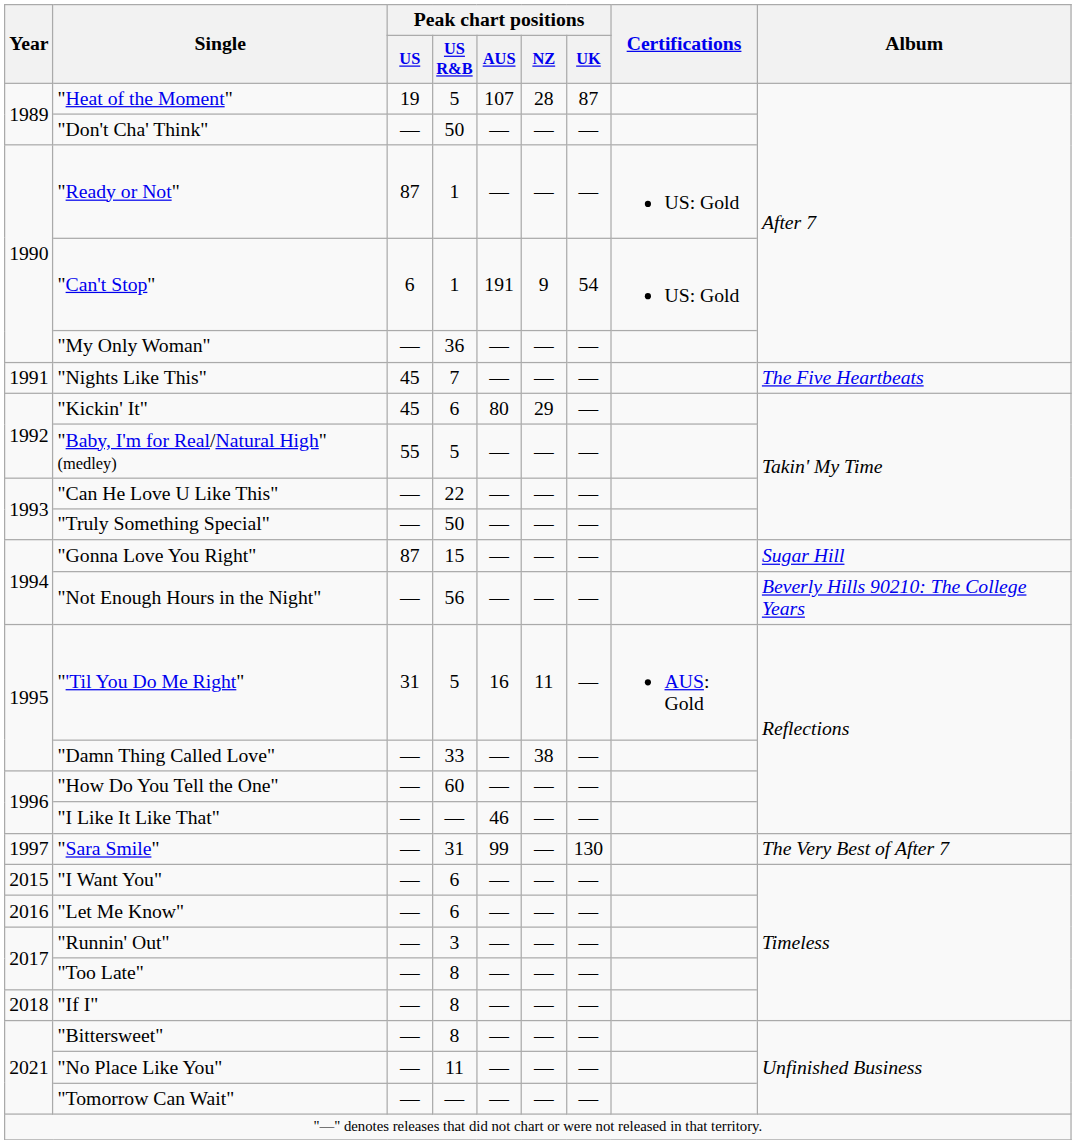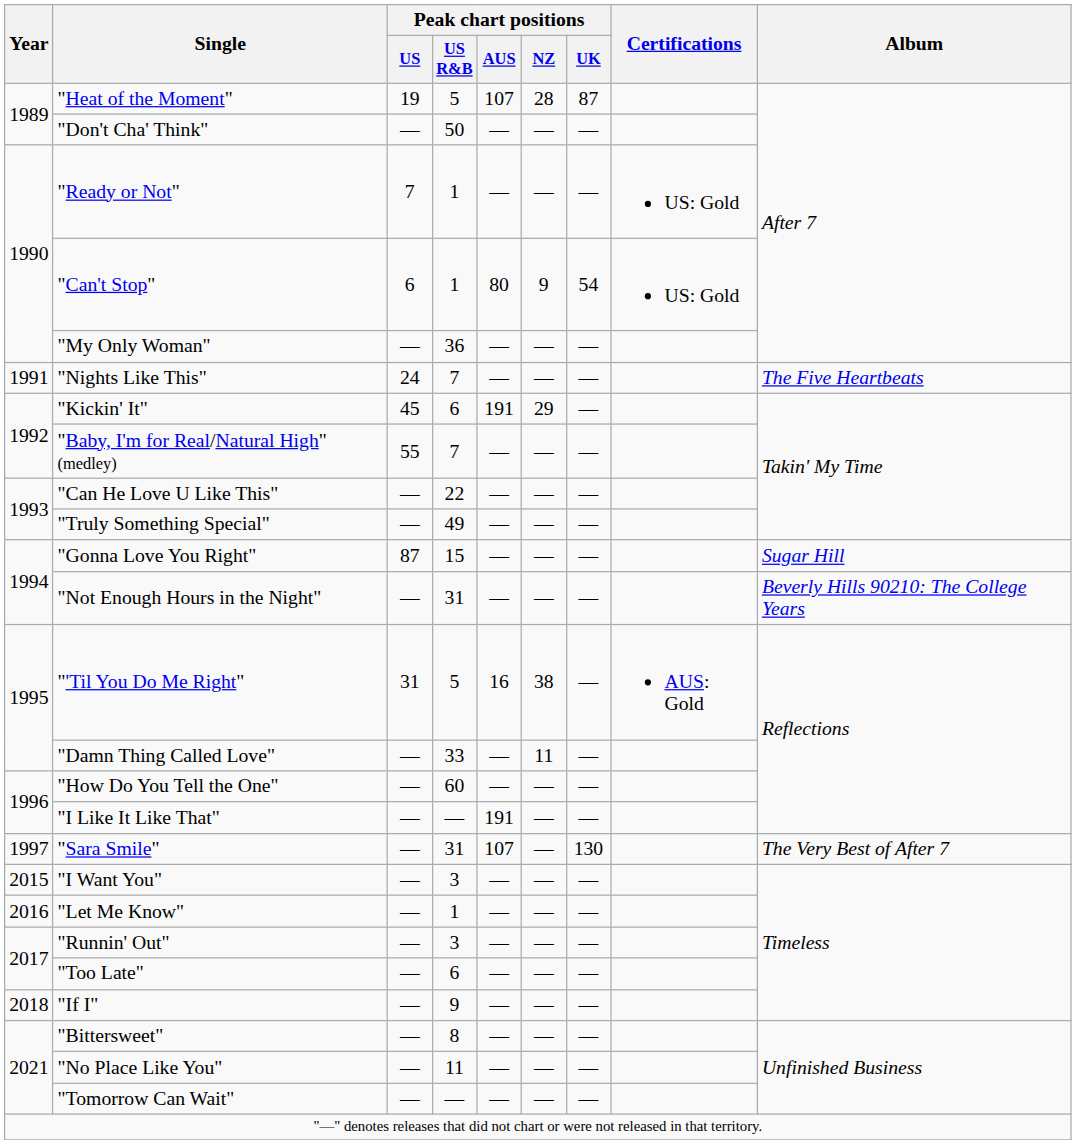 <table class="wikitable" style="text-align:center;">
 <tr>
 <th rowspan="2">Year</th>
 <th rowspan="2">Single</th>
 <th colspan="5">Peak chart positions</th>
 <th rowspan="2"><a href='#'>Certifications</a></th>
 <th rowspan="2">Album</th>
 </tr>
 <tr style="font-size:smaller;">
 <th style="width:30px;"><a href='#'>US</a><br></th>
 <th style="width:30px;"><a href='#'>US<br>R&B</a><br></th>
 <th style="width:30px;"><a href='#'>AUS</a><br></th>
 <th style="width:30px;"><a href='#'>NZ</a><br></th>
 <th style="width:30px;"><a href='#'>UK</a><br></th>
 </tr>
 <tr>
 <td rowspan="2">1989</td>
 <td style="text-align:left;">"<a href='#'>Heat of the Moment</a>"</td>
 <td>19</td>
 <td>5</td>
 <td>107</td>
 <td>28</td>
 <td>87</td>
 <td style="text-align:left;"></td>
 <td rowspan="5" style="text-align:left;"><em>After 7</em></td>
 </tr>
 <tr>
 <td style="text-align:left;">"Don't Cha' Think"</td>
 <td>—</td>
 <td>50</td>
 <td>—</td>
 <td>—</td>
 <td>—</td>
 <td style="text-align:left;"></td>
 </tr>
 <tr>
 <td rowspan="3">1990</td>
 <td style="text-align:left;">"<a href='#'>Ready or Not</a>" </td>
-<td>87</td>
+<td>7</td>
 <td>1</td>
 <td>—</td>
 <td>—</td>
 <td>—</td>
 <td style="text-align:left;"><br><ul><li>US: Gold</li></ul></td>
 </tr>
 <tr>
 <td style="text-align:left;">"<a href='#'>Can't Stop</a>" </td>
 <td>6</td>
 <td>1</td>
-<td>191</td>
+<td>80</td>
 <td>9</td>
 <td>54</td>
 <td style="text-align:left;"><br><ul><li>US: Gold</li></ul></td>
 </tr>
 <tr>
 <td style="text-align:left;">"My Only Woman"</td>
 <td>—</td>
 <td>36</td>
 <td>—</td>
 <td>—</td>
 <td>—</td>
 <td style="text-align:left;"></td>
 </tr>
 <tr>
 <td>1991</td>
 <td style="text-align:left;">"Nights Like This" </td>
-<td>45</td>
+<td>24</td>
 <td>7</td>
 <td>—</td>
 <td>—</td>
 <td>—</td>
 <td style="text-align:left;"></td>
 <td style="text-align:left;"><em><a href='#'>The Five Heartbeats</a></em></td>
 </tr>
 <tr>
 <td rowspan="2">1992</td>
 <td style="text-align:left;">"Kickin' It"</td>
 <td>45</td>
 <td>6</td>
-<td>80</td>
+<td>191</td>
 <td>29</td>
 <td>—</td>
 <td style="text-align:left;"></td>
 <td rowspan="4" style="text-align:left;"><em>Takin' My Time</em></td>
 </tr>
 <tr>
 <td style="text-align:left;">"<a href='#'>Baby, I'm for Real</a>/<a href='#'>Natural High</a>" <small>(medley)</small></td>
 <td>55</td>
-<td>5</td>
+<td>7</td>
 <td>—</td>
 <td>—</td>
 <td>—</td>
 <td style="text-align:left;"></td>
 </tr>
 <tr>
 <td rowspan="2">1993</td>
 <td style="text-align:left;">"Can He Love U Like This"</td>
 <td>—</td>
 <td>22</td>
 <td>—</td>
 <td>—</td>
 <td>—</td>
 <td style="text-align:left;"></td>
 </tr>
 <tr>
 <td style="text-align:left;">"Truly Something Special"</td>
 <td>—</td>
-<td>50</td>
+<td>49</td>
 <td>—</td>
 <td>—</td>
 <td>—</td>
 <td style="text-align:left;"></td>
 </tr>
 <tr>
 <td rowspan="2">1994</td>
 <td style="text-align:left;">"Gonna Love You Right"</td>
 <td>87</td>
 <td>15</td>
 <td>—</td>
 <td>—</td>
 <td>—</td>
 <td style="text-align:left;"></td>
 <td style="text-align:left;"><em><a href='#'>Sugar Hill</a></em></td>
 </tr>
 <tr>
 <td style="text-align:left;">"Not Enough Hours in the Night"</td>
 <td>—</td>
-<td>56</td>
+<td>31</td>
 <td>—</td>
 <td>—</td>
 <td>—</td>
 <td style="text-align:left;"></td>
 <td style="text-align:left;"><em><a href='#'>Beverly Hills 90210: The College Years</a></em></td>
 </tr>
 <tr>
 <td rowspan="2">1995</td>
 <td style="text-align:left;">"<a href='#'>'Til You Do Me Right</a>"</td>
 <td>31</td>
 <td>5</td>
 <td>16</td>
-<td>11</td>
+<td>38</td>
 <td>—</td>
 <td style="text-align:left;"><br><ul><li><a href='#'>AUS</a>: Gold</li></ul></td>
 <td rowspan="4" style="text-align:left;"><em>Reflections</em></td>
 </tr>
 <tr>
 <td style="text-align:left;">"Damn Thing Called Love"</td>
 <td>—</td>
 <td>33</td>
 <td>—</td>
-<td>38</td>
+<td>11</td>
 <td>—</td>
 <td style="text-align:left;"></td>
 </tr>
 <tr>
 <td rowspan="2">1996</td>
 <td style="text-align:left;">"How Do You Tell the One"</td>
 <td>—</td>
 <td>60</td>
 <td>—</td>
 <td>—</td>
 <td>—</td>
 <td style="text-align:left;"></td>
 </tr>
 <tr>
 <td style="text-align:left;">"I Like It Like That"</td>
 <td>—</td>
 <td>—</td>
-<td>46</td>
+<td>191</td>
 <td>—</td>
 <td>—</td>
 <td style="text-align:left;"></td>
 </tr>
 <tr>
 <td>1997</td>
 <td style="text-align:left;">"<a href='#'>Sara Smile</a>" </td>
 <td>—</td>
 <td>31</td>
-<td>99</td>
+<td>107</td>
 <td>—</td>
 <td>130</td>
 <td style="text-align:left;"></td>
 <td style="text-align:left;"><em>The Very Best of After 7</em></td>
 </tr>
 <tr>
 <td>2015</td>
 <td align="left">"I Want You" </td>
 <td>—</td>
-<td>6</td>
+<td>3</td>
 <td>—</td>
 <td>—</td>
 <td>—</td>
 <td></td>
 <td rowspan="5" style="text-align:left;"><em>Timeless</em></td>
 </tr>
 <tr>
 <td>2016</td>
 <td align="left">"Let Me Know" </td>
 <td>—</td>
-<td>6</td>
+<td>1</td>
 <td>—</td>
 <td>—</td>
 <td>—</td>
 <td></td>
 </tr>
 <tr>
 <td rowspan="2">2017</td>
 <td align="left">"Runnin' Out" </td>
 <td>—</td>
 <td>3</td>
 <td>—</td>
 <td>—</td>
 <td>—</td>
 <td></td>
 </tr>
 <tr>
 <td style="text-align:left;">"Too Late" </td>
 <td>—</td>
-<td>8</td>
+<td>6</td>
 <td>—</td>
 <td>—</td>
 <td>—</td>
 <td style="text-align:left;"></td>
 </tr>
 <tr>
 <td>2018</td>
 <td style="text-align:left;">"If I"</td>
 <td>—</td>
-<td>8</td>
+<td>9</td>
 <td>—</td>
 <td>—</td>
 <td>—</td>
 <td style="text-align:left;"></td>
 </tr>
 <tr>
 <td rowspan=3>2021</td>
 <td style="text-align:left;">"Bittersweet"</td>
 <td>—</td>
 <td>8</td>
 <td>—</td>
 <td>—</td>
 <td>—</td>
 <td></td>
 <td rowspan=3 style="text-align:left;"><em>Unfinished Business</em></td>
 </tr>
 <tr>
 <td style="text-align:left;">"No Place Like You"</td>
 <td>—</td>
 <td>11</td>
 <td>—</td>
 <td>—</td>
 <td>—</td>
 <td></td>
 </tr>
 <tr>
 <td style="text-align:left;">"Tomorrow Can Wait"</td>
 <td>—</td>
 <td>—</td>
 <td>—</td>
 <td>—</td>
 <td>—</td>
 <td></td>
 </tr>
 <tr>
 <td colspan="16" style="text-align:center; font-size:9pt;">"—" denotes releases that did not chart or were not released in that territory.</td>
 </tr>
 </table>
